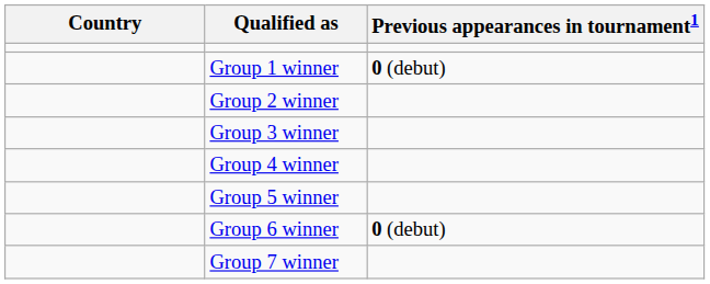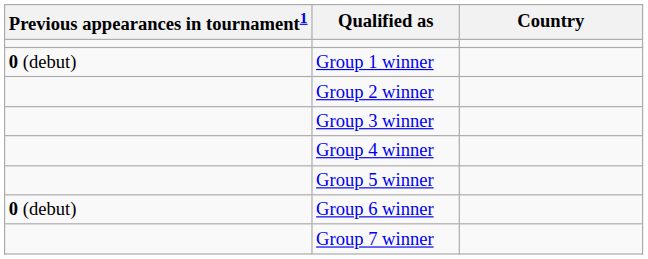 <table class="wikitable sortable">
 <tr>
+<th>Previous appearances in tournament<sup><a href='#'>1</a></sup></th>
+<th width=120px>Qualified as</th>
 <th width=150px>Country</th>
-<th width=120px>Qualified as</th>
-<th>Previous appearances in tournament<sup><a href='#'>1</a></sup></th>
 </tr>
 <tr>
 <td></td>
 <td></td>
 <td></td>
 </tr>
 <tr>
+<td><strong>0</strong> (debut)</td>
+<td><a href='#'>Group 1 winner</a></td>
 <td></td>
-<td><a href='#'>Group 1 winner</a></td>
-<td><strong>0</strong> (debut)</td>
 </tr>
 <tr>
 <td></td>
 <td><a href='#'>Group 2 winner</a></td>
 <td></td>
 </tr>
 <tr>
 <td></td>
 <td><a href='#'>Group 3 winner</a></td>
 <td></td>
 </tr>
 <tr>
 <td></td>
 <td><a href='#'>Group 4 winner</a></td>
 <td></td>
 </tr>
 <tr>
 <td></td>
 <td><a href='#'>Group 5 winner</a></td>
 <td></td>
 </tr>
 <tr>
+<td><strong>0</strong> (debut)</td>
+<td><a href='#'>Group 6 winner</a></td>
 <td></td>
-<td><a href='#'>Group 6 winner</a></td>
-<td><strong>0</strong> (debut)</td>
 </tr>
 <tr>
 <td></td>
 <td><a href='#'>Group 7 winner</a></td>
 <td></td>
 </tr>
 </table>
